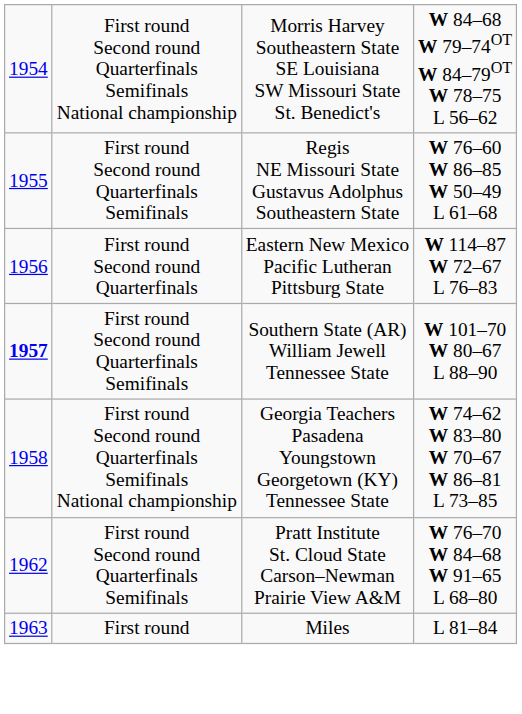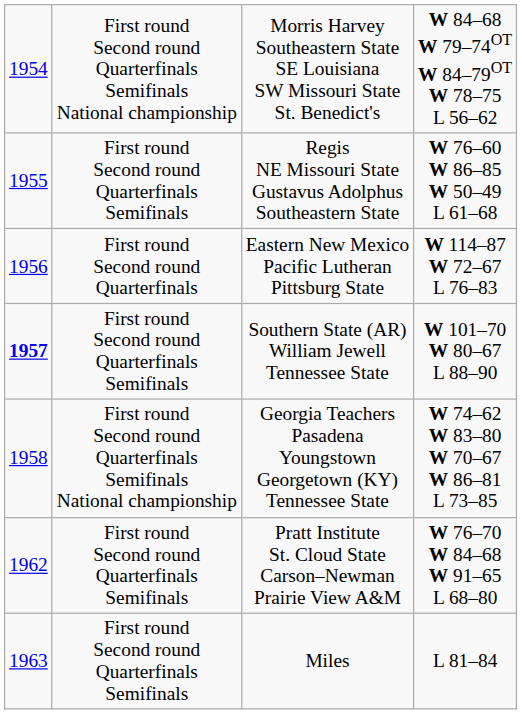 <table class="wikitable">
 <tr align="center">
 <td><a href='#'>1954</a></td>
 <td>First round<br>Second round<br>Quarterfinals<br>Semifinals<br>National championship</td>
 <td>Morris Harvey<br>Southeastern State<br>SE Louisiana<br>SW Missouri State<br>St. Benedict's</td>
 <td><strong>W</strong> 84–68<br><strong>W</strong> 79–74<sup>OT</sup><br><strong>W</strong> 84–79<sup>OT</sup><br><strong>W</strong> 78–75<br>L 56–62</td>
 </tr>
 <tr align="center">
 <td><a href='#'>1955</a></td>
 <td>First round<br>Second round<br>Quarterfinals<br>Semifinals</td>
 <td>Regis<br>NE Missouri State<br>Gustavus Adolphus<br>Southeastern State</td>
 <td><strong>W</strong> 76–60<br><strong>W</strong> 86–85<br><strong>W</strong> 50–49<br>L 61–68</td>
 </tr>
 <tr align="center">
 <td><a href='#'>1956</a></td>
 <td>First round<br>Second round<br>Quarterfinals</td>
 <td>Eastern New Mexico<br>Pacific Lutheran<br>Pittsburg State</td>
 <td><strong>W</strong> 114–87<br><strong>W</strong> 72–67<br>L 76–83</td>
 </tr>
 <tr align="center">
 <td><strong><a href='#'>1957</a></strong></td>
 <td>First round<br>Second round<br>Quarterfinals<br>Semifinals</td>
 <td>Southern State (AR)<br>William Jewell<br>Tennessee State</td>
 <td><strong>W</strong> 101–70<br><strong>W</strong> 80–67<br>L 88–90</td>
 </tr>
 <tr align="center">
 <td><a href='#'>1958</a></td>
 <td>First round<br>Second round<br>Quarterfinals<br>Semifinals<br>National championship</td>
 <td>Georgia Teachers<br>Pasadena<br>Youngstown<br>Georgetown (KY)<br>Tennessee State</td>
 <td><strong>W</strong> 74–62<br><strong>W</strong> 83–80<br><strong>W</strong> 70–67<br><strong>W</strong> 86–81<br>L 73–85</td>
 </tr>
 <tr align="center">
 <td><a href='#'>1962</a></td>
 <td>First round<br>Second round<br>Quarterfinals<br>Semifinals</td>
 <td>Pratt Institute<br>St. Cloud State<br>Carson–Newman<br>Prairie View A&M</td>
 <td><strong>W</strong> 76–70<br><strong>W</strong> 84–68<br><strong>W</strong> 91–65<br>L 68–80</td>
 </tr>
 <tr align="center">
 <td><a href='#'>1963</a></td>
-<td>First round</td>
+<td>First round<br>Second round<br>Quarterfinals<br>Semifinals</td>
 <td>Miles</td>
 <td>L 81–84</td>
 </tr>
 </table>
